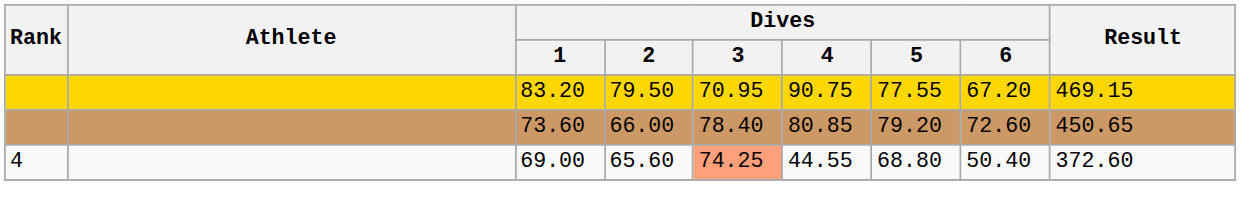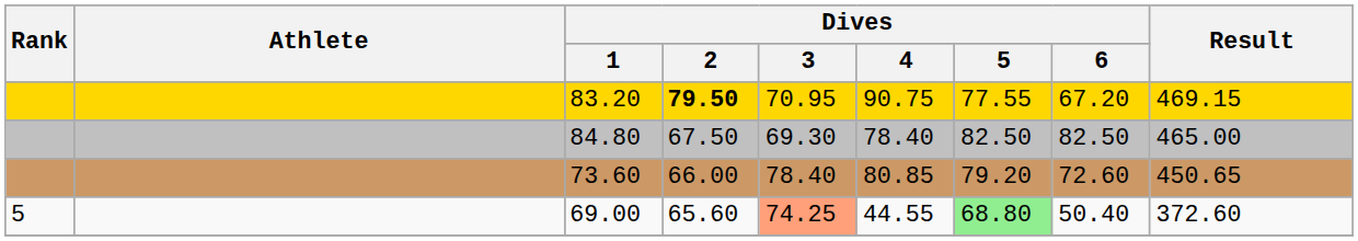 <table class="wikitable" style="font-size:95%" style="width:35em;" style="text-align:center">
 <tr>
 <th rowspan=2>Rank</th>
 <th rowspan=2 width=250>Athlete</th>
 <th colspan=6 width=300>Dives</th>
 <th rowspan=2 width=100>Result</th>
 </tr>
 <tr>
 <th>1</th>
 <th>2</th>
 <th>3</th>
 <th>4</th>
 <th>5</th>
 <th>6</th>
 </tr>
 <tr bgcolor=gold>
 <td></td>
 <td align=left></td>
 <td>83.20</td>
-<td>79.50</td>
+<td><strong>79.50</strong></td>
 <td>70.95</td>
 <td>90.75</td>
 <td>77.55</td>
 <td>67.20</td>
 <td>469.15</td>
+</tr>
+<tr bgcolor=silver>
+<td></td>
+<td align=left></td>
+<td>84.80</td>
+<td>67.50</td>
+<td>69.30</td>
+<td>78.40</td>
+<td>82.50</td>
+<td>82.50</td>
+<td>465.00</td>
 </tr>
 <tr bgcolor=cc9966>
 <td></td>
 <td align=left></td>
 <td>73.60</td>
 <td>66.00</td>
 <td>78.40</td>
 <td>80.85</td>
 <td>79.20</td>
 <td>72.60</td>
 <td>450.65</td>
 </tr>
 <tr>
-<td>4</td>
+<td>5</td>
 <td align=left></td>
 <td>69.00</td>
 <td>65.60</td>
 <td style="background: lightsalmon;">74.25</td>
 <td>44.55</td>
-<td>68.80</td>
+<td style="background: lightgreen;">68.80</td>
 <td>50.40</td>
 <td>372.60</td>
 </tr>
 <tr>
 </tr>
 </table>
